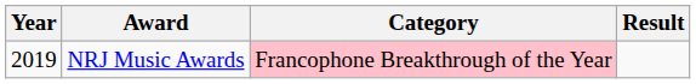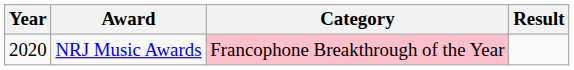 <table class="wikitable">
 <tr>
 <th>Year</th>
 <th>Award</th>
 <th>Category</th>
 <th>Result</th>
 </tr>
 <tr>
-<td>2019</td>
+<td>2020</td>
 <td><a href='#'>NRJ Music Awards</a></td>
 <td style="background: pink;">Francophone Breakthrough of the Year</td>
 <td></td>
 </tr>
 </table>
